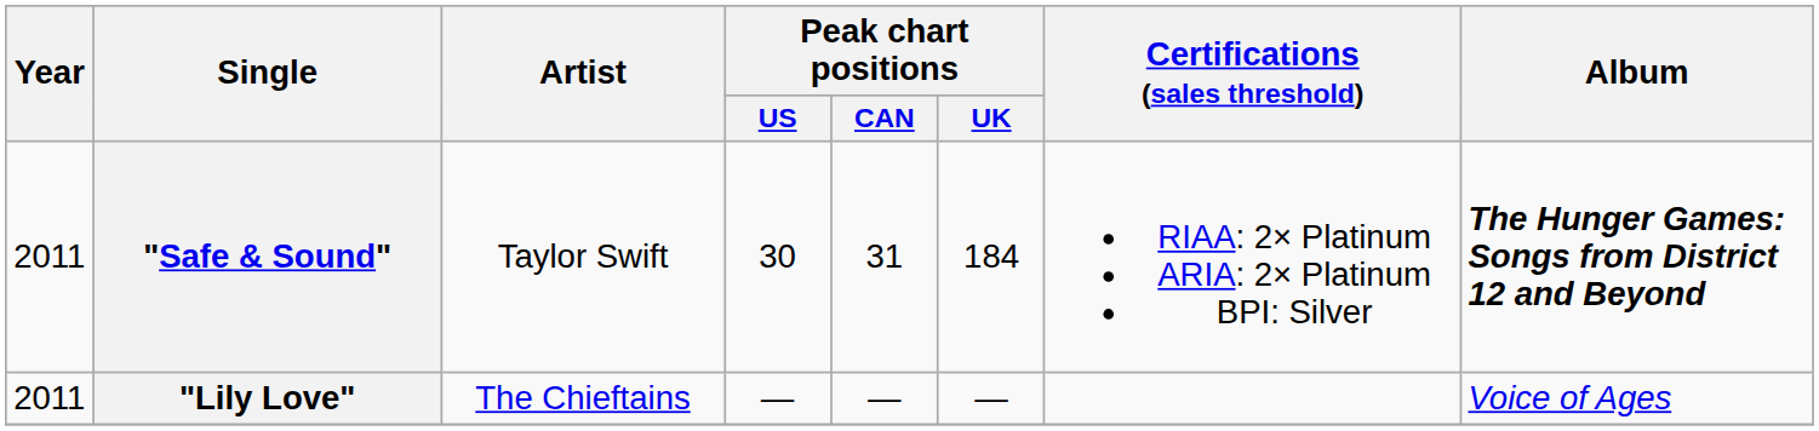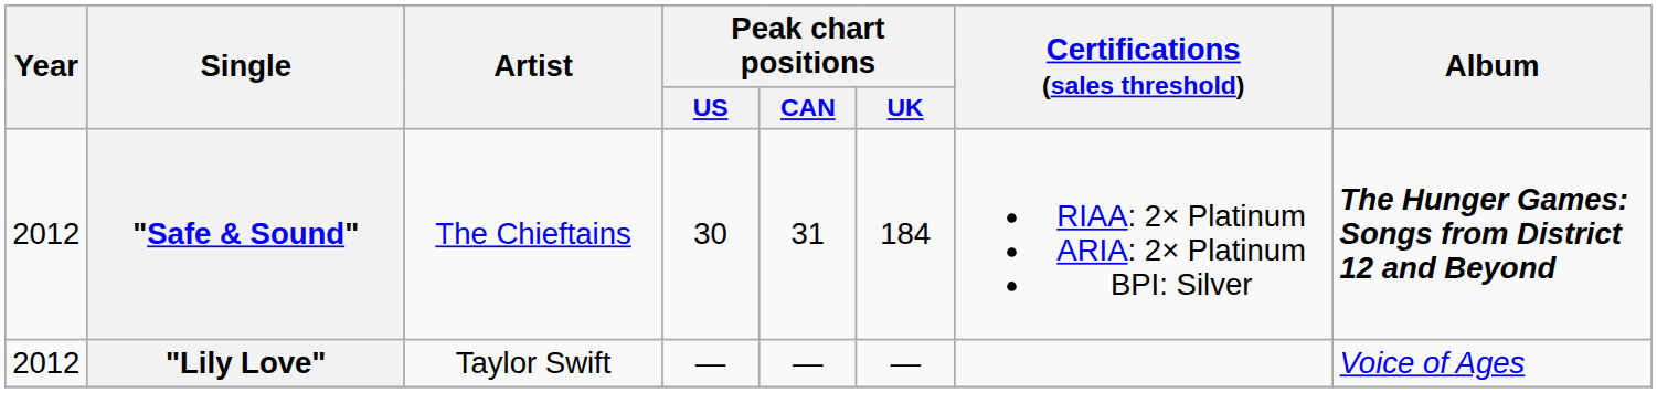 <table class="wikitable plainrowheaders" style="text-align:center;">
 <tr>
 <th rowspan="2">Year</th>
 <th rowspan="2" style="width:10em;">Single</th>
 <th rowspan="2" style="width:8em;">Artist</th>
 <th colspan="3">Peak chart positions</th>
 <th rowspan="2" style="width:12em;"><a href='#'>Certifications</a><br><small>(<a href='#'>sales threshold</a>)</small></th>
 <th rowspan="2">Album</th>
 </tr>
 <tr style="font-size:smaller;">
 <th width="45"><a href='#'>US</a></th>
 <th width="45"><a href='#'>CAN</a></th>
 <th width="45"><a href='#'>UK</a><br></th>
 </tr>
 <tr>
-<td>2011</td>
+<td>2012</td>
 <th scope="row">"<a href='#'>Safe & Sound</a>"</th>
-<td>Taylor Swift</td>
+<td><a href='#'>The Chieftains</a></td>
 <td>30</td>
 <td>31</td>
 <td>184</td>
 <td><br><ul><li><a href='#'>RIAA</a>: 2× Platinum</li><li><a href='#'>ARIA</a>: 2× Platinum</li><li>BPI: Silver</li></ul></td>
 <td style="text-align:left;"><strong><em>The Hunger Games: Songs from District 12 and Beyond</em></strong></td>
 </tr>
 <tr>
-<td>2011</td>
+<td>2012</td>
 <th scope="row">"Lily Love"</th>
-<td><a href='#'>The Chieftains</a></td>
+<td>Taylor Swift</td>
 <td>—</td>
 <td>—</td>
 <td>—</td>
 <td></td>
 <td style="text-align:left;"><em><a href='#'>Voice of Ages</a></em></td>
 </tr>
 <tr>
 </tr>
 </table>
